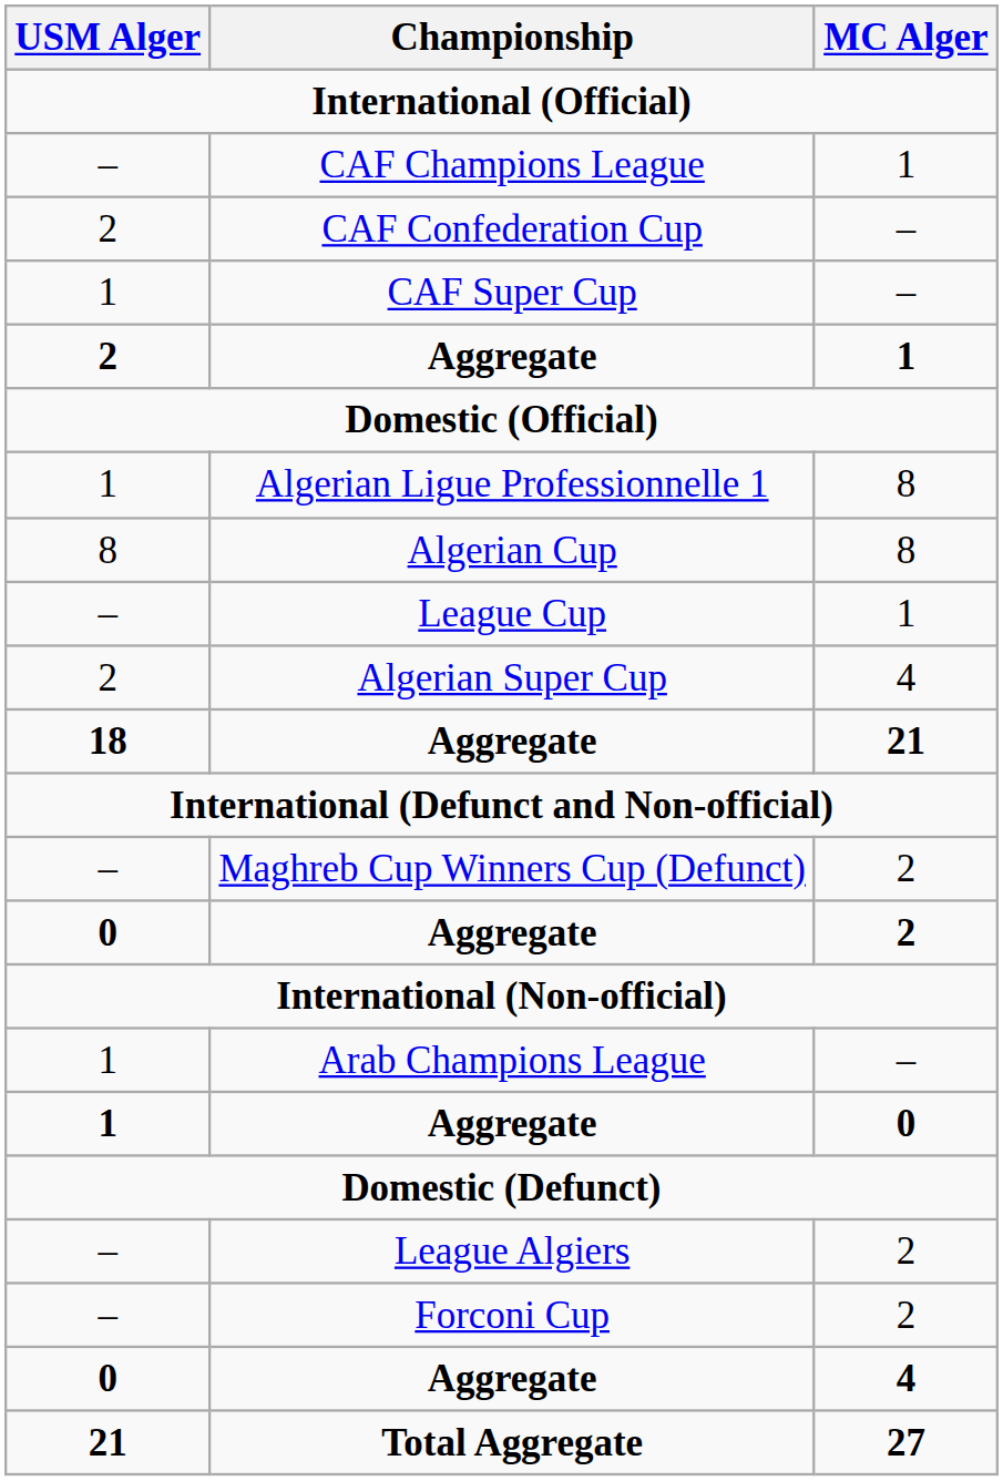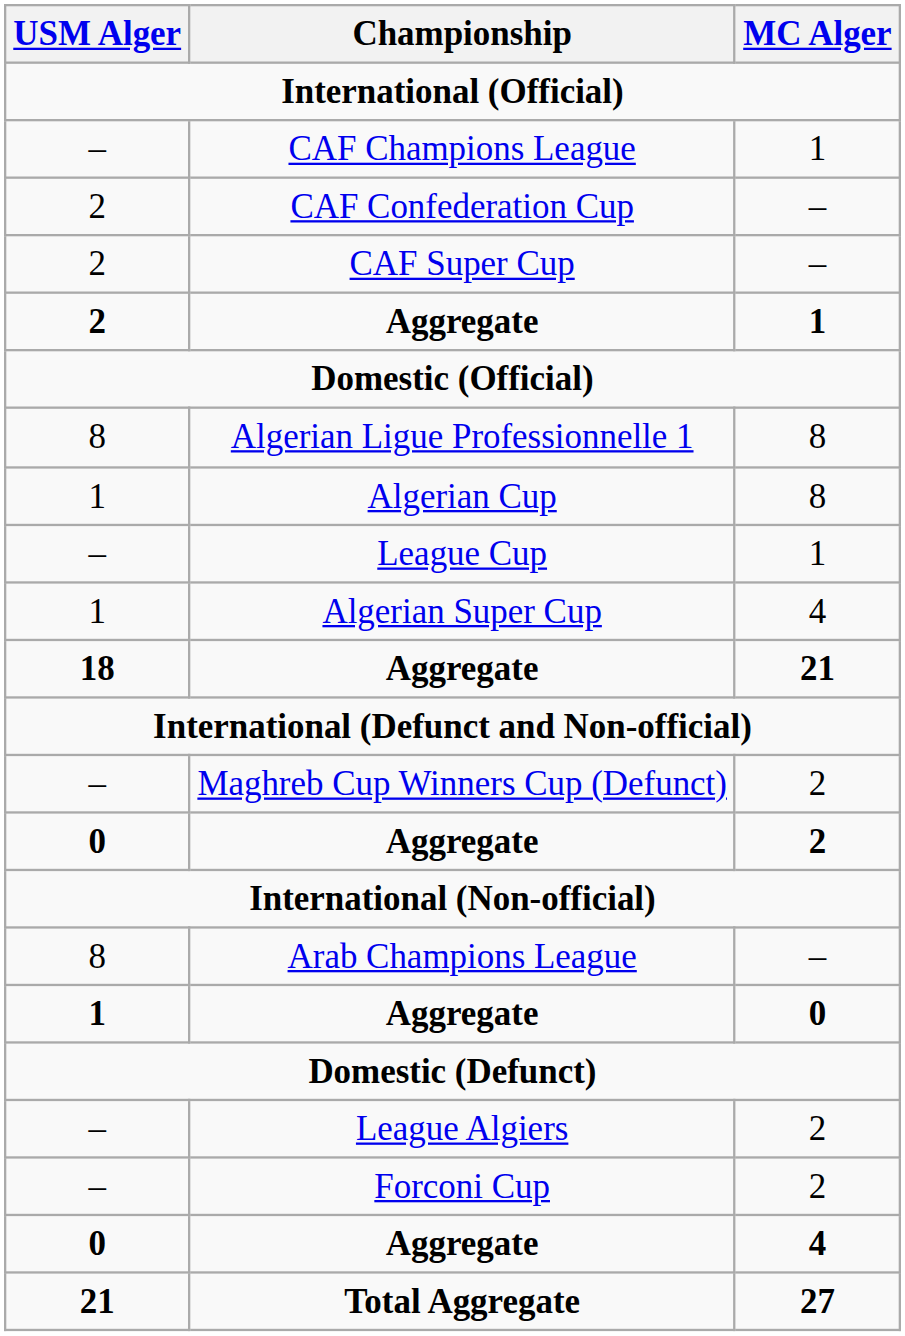 <table class="wikitable plainrowheaders sortable" style="text-align:center;font-size:95%">
 <tr>
 <th><a href='#'>USM Alger</a></th>
 <th>Championship</th>
 <th><a href='#'>MC Alger</a></th>
 </tr>
 <tr>
 <td colspan="3" style="text-align:center;"><strong>International (Official)</strong></td>
 </tr>
 <tr style="text-align:center;">
 <td>–</td>
 <td><a href='#'>CAF Champions League</a></td>
 <td>1</td>
 </tr>
 <tr style="text-align:center;">
 <td>2</td>
 <td><a href='#'>CAF Confederation Cup</a></td>
 <td>–</td>
 </tr>
 <tr style="text-align:center;">
-<td>1</td>
+<td>2</td>
 <td><a href='#'>CAF Super Cup</a></td>
 <td>–</td>
 </tr>
 <tr>
 <td><strong>2</strong></td>
 <td><strong>Aggregate</strong></td>
 <td><strong>1</strong></td>
 </tr>
 <tr>
 <td colspan="3" style="text-align:center;"><strong>Domestic (Official)</strong></td>
 </tr>
 <tr style="text-align:center;">
-<td>1</td>
+<td>8</td>
 <td><a href='#'>Algerian Ligue Professionnelle 1</a></td>
 <td>8</td>
 </tr>
 <tr style="text-align:center;">
-<td>8</td>
+<td>1</td>
 <td><a href='#'>Algerian Cup</a></td>
 <td>8</td>
 </tr>
 <tr style="text-align:center;">
 <td>–</td>
 <td><a href='#'>League Cup</a></td>
 <td>1</td>
 </tr>
 <tr style="text-align:center;">
-<td>2</td>
+<td>1</td>
 <td><a href='#'>Algerian Super Cup</a></td>
 <td>4</td>
 </tr>
 <tr>
 <td><strong>18</strong></td>
 <td><strong>Aggregate</strong></td>
 <td><strong>21</strong></td>
 </tr>
 <tr>
 <td colspan="3" style="text-align:center;"><strong>International (Defunct and Non-official)</strong></td>
 </tr>
 <tr style="text-align:center;">
 <td>–</td>
 <td><a href='#'>Maghreb Cup Winners Cup (Defunct)</a></td>
 <td>2</td>
 </tr>
 <tr>
 <td><strong>0</strong></td>
 <td><strong>Aggregate</strong></td>
 <td><strong>2</strong></td>
 </tr>
 <tr>
 <td colspan="3" style="text-align:center;"><strong>International (Non-official)</strong></td>
 </tr>
 <tr style="text-align:center;">
-<td>1</td>
+<td>8</td>
 <td><a href='#'>Arab Champions League</a></td>
 <td>–</td>
 </tr>
 <tr>
 <td><strong>1</strong></td>
 <td><strong>Aggregate</strong></td>
 <td><strong>0</strong></td>
 </tr>
 <tr>
 <td colspan="3" style="text-align:center;"><strong>Domestic (Defunct)</strong></td>
 </tr>
 <tr style="text-align:center;">
 <td>–</td>
 <td><a href='#'>League Algiers</a></td>
 <td>2</td>
 </tr>
 <tr style="text-align:center;">
 <td>–</td>
 <td><a href='#'>Forconi Cup</a></td>
 <td>2</td>
 </tr>
 <tr>
 <td><strong>0</strong></td>
 <td><strong>Aggregate</strong></td>
 <td><strong>4</strong></td>
 </tr>
 <tr align="center">
 <td><strong>21</strong></td>
 <td><strong>Total Aggregate</strong></td>
 <td><strong>27</strong></td>
 </tr>
 </table>
